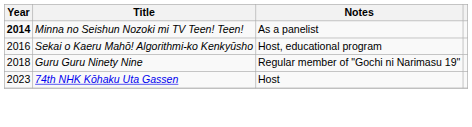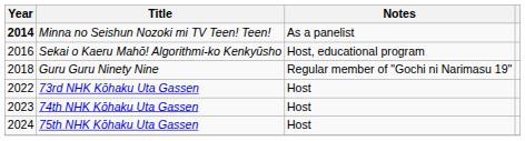 <table class="wikitable sortable">
 <tr>
 <th>Year</th>
 <th>Title</th>
 <th class="unsortable">Notes</th>
 <th class="unsortable"></th>
 </tr>
 <tr>
 <td><strong>2014</strong></td>
 <td><em>Minna no Seishun Nozoki mi TV Teen! Teen!</em></td>
 <td>As a panelist</td>
 <td></td>
 </tr>
 <tr>
 <td>2016</td>
 <td><em>Sekai o Kaeru Mahō! Algorithmi-ko Kenkyūsho</em></td>
 <td>Host, educational program</td>
 <td></td>
 </tr>
 <tr>
 <td>2018</td>
 <td><em>Guru Guru Ninety Nine</em></td>
 <td>Regular member of "Gochi ni Narimasu 19"</td>
 <td></td>
 </tr>
 <tr>
+<td>2022</td>
+<td><em><a href='#'>73rd NHK Kōhaku Uta Gassen</a></em></td>
+<td>Host</td>
+<td></td>
+</tr>
+<tr>
 <td>2023</td>
 <td><em><a href='#'>74th NHK Kōhaku Uta Gassen</a></em></td>
 <td>Host</td>
 <td></td>
 </tr>
 <tr>
+<td>2024</td>
+<td><em><a href='#'>75th NHK Kōhaku Uta Gassen</a></em></td>
+<td>Host</td>
+<td></td>
+</tr>
+<tr>
 </tr>
 </table>
